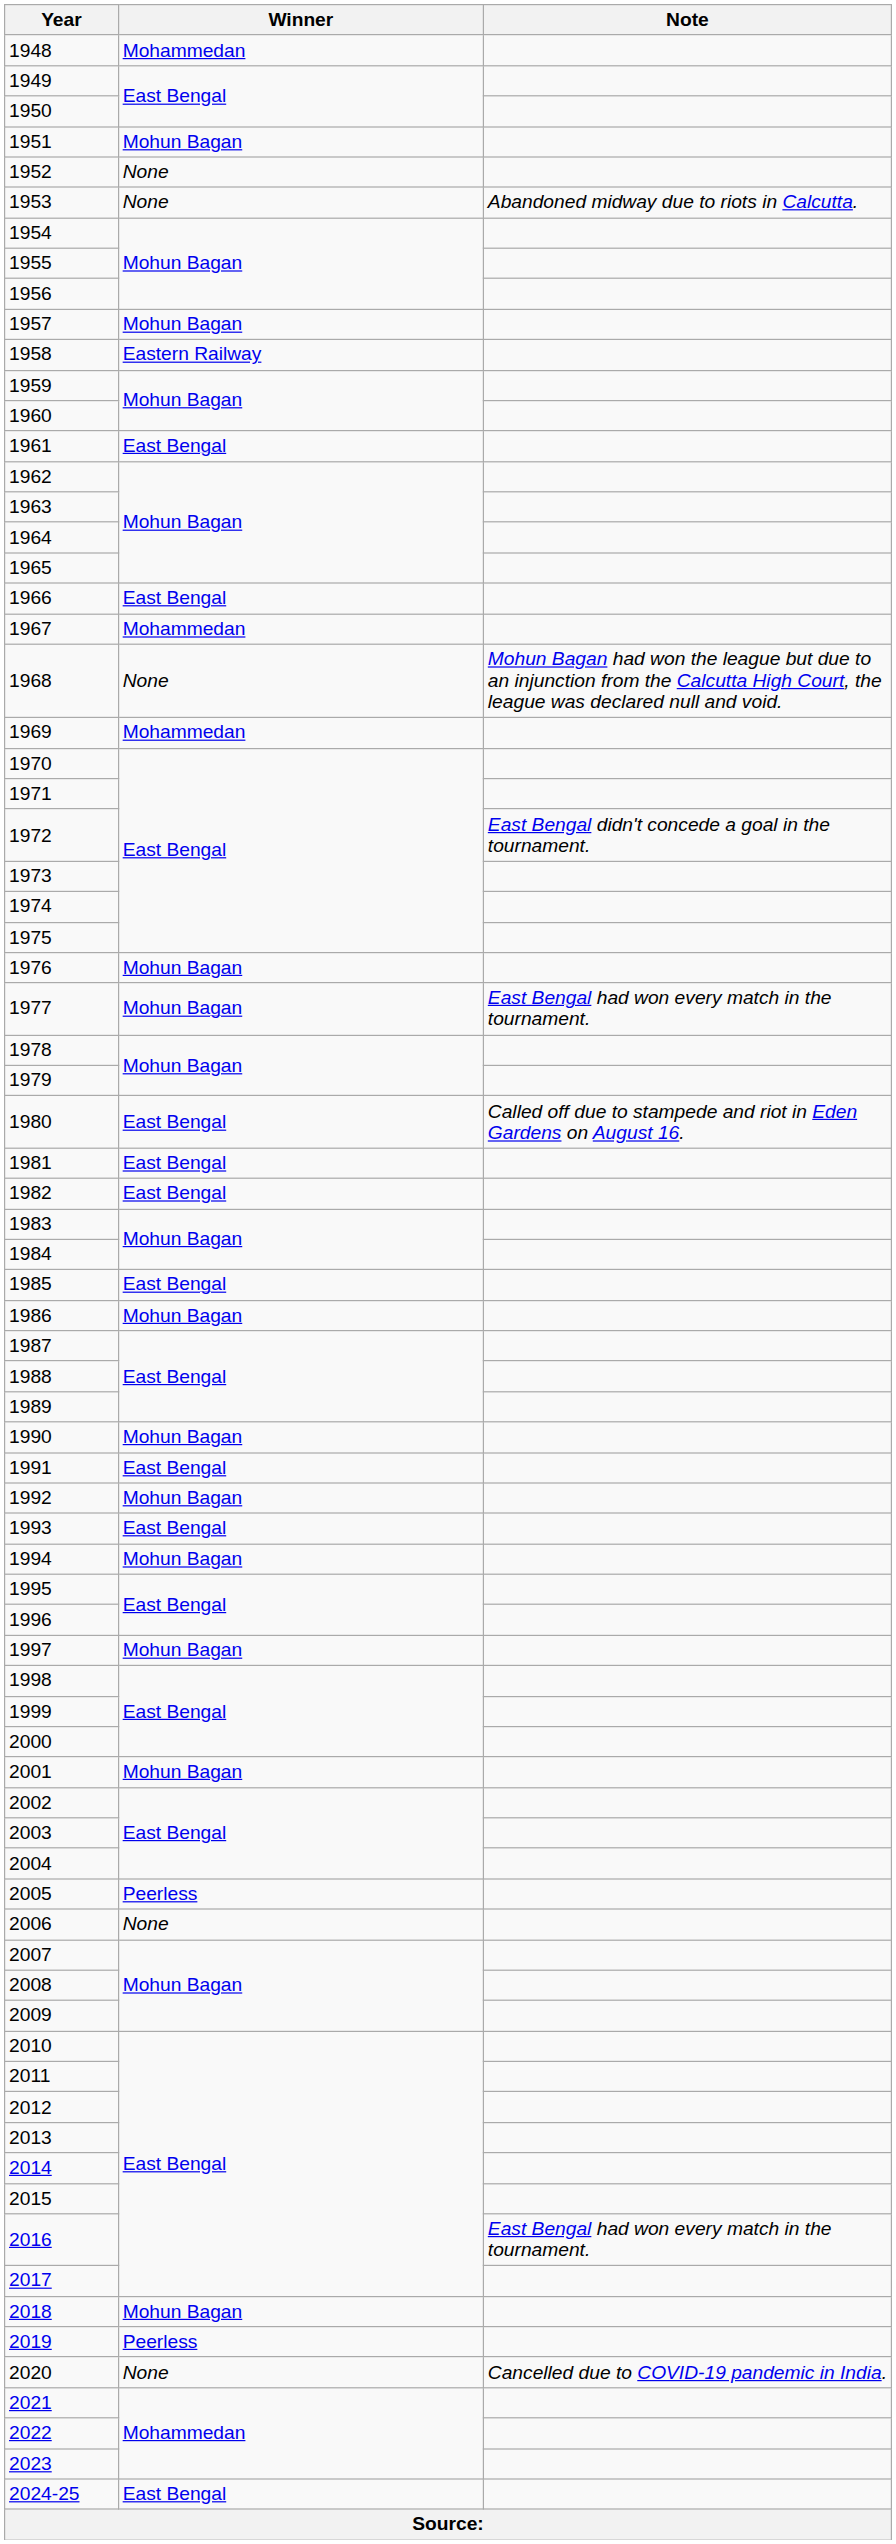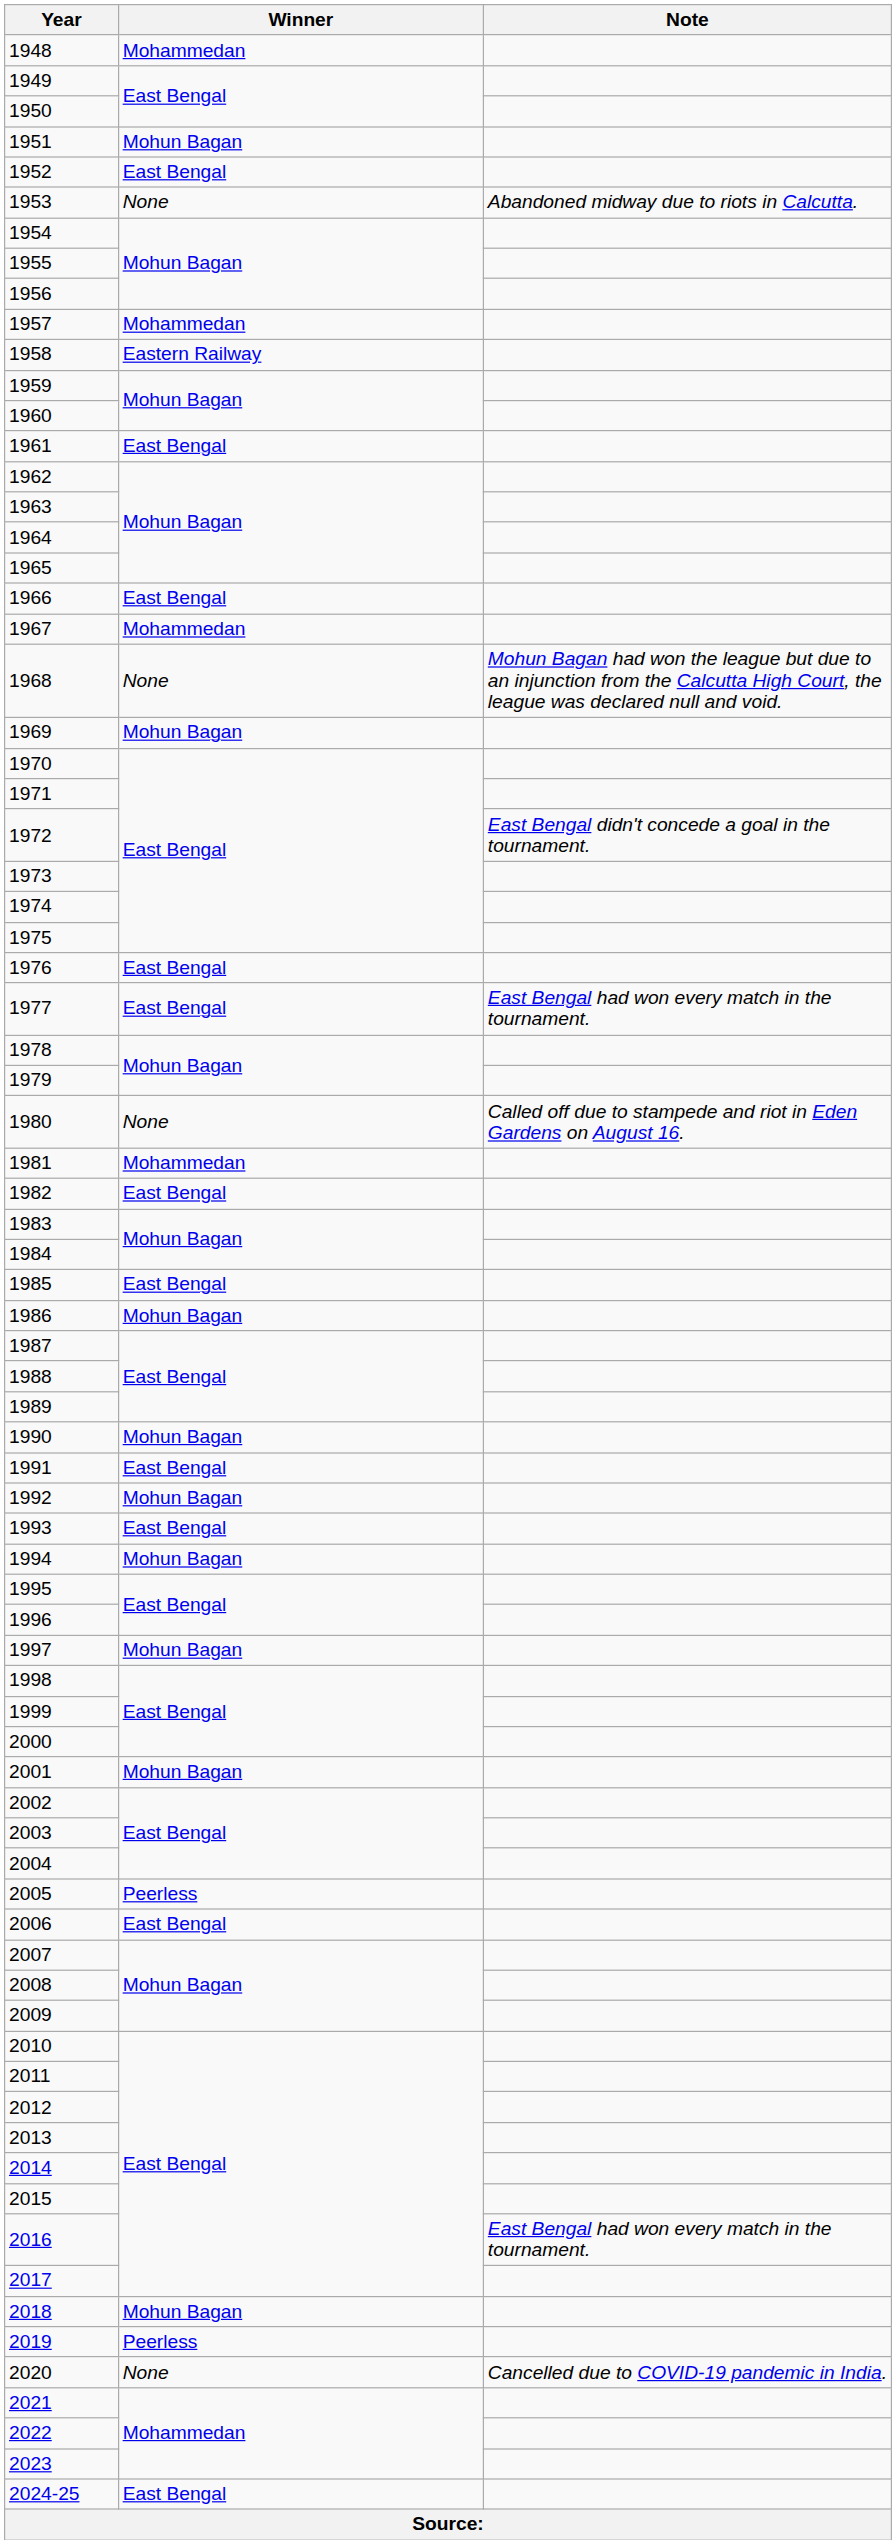 <table class="wikitable sortable" width="740px" text-align="left">
 <tr>
 <th width=100px>Year</th>
 <th width=350px>Winner</th>
 <th width=400px>Note</th>
 </tr>
 <tr>
 <td>1948</td>
 <td><a href='#'>Mohammedan</a></td>
 <td></td>
 </tr>
 <tr>
 <td>1949</td>
 <td rowspan="2"><a href='#'>East Bengal</a></td>
 <td></td>
 </tr>
 <tr>
 <td>1950</td>
 <td></td>
 </tr>
 <tr>
 <td>1951</td>
 <td><a href='#'>Mohun Bagan</a></td>
 <td></td>
 </tr>
 <tr>
 <td>1952</td>
-<td><em>None</em></td>
+<td><a href='#'>East Bengal</a></td>
 <td></td>
 </tr>
 <tr>
 <td>1953</td>
 <td><em>None</em></td>
 <td><em>Abandoned midway due to riots in <a href='#'>Calcutta</a>.</em></td>
 </tr>
 <tr>
 <td>1954</td>
 <td rowspan="3"><a href='#'>Mohun Bagan</a></td>
 <td></td>
 </tr>
 <tr>
 <td>1955</td>
 <td></td>
 </tr>
 <tr>
 <td>1956</td>
 <td></td>
 </tr>
 <tr>
 <td>1957</td>
-<td><a href='#'>Mohun Bagan</a></td>
+<td><a href='#'>Mohammedan</a></td>
 <td></td>
 </tr>
 <tr>
 <td>1958</td>
 <td><a href='#'>Eastern Railway</a></td>
 <td></td>
 </tr>
 <tr>
 <td>1959</td>
 <td rowspan="2"><a href='#'>Mohun Bagan</a></td>
 <td></td>
 </tr>
 <tr>
 <td>1960</td>
 <td></td>
 </tr>
 <tr>
 <td>1961</td>
 <td><a href='#'>East Bengal</a></td>
 <td></td>
 </tr>
 <tr>
 <td>1962</td>
 <td rowspan="4"><a href='#'>Mohun Bagan</a></td>
 <td></td>
 </tr>
 <tr>
 <td>1963</td>
 <td></td>
 </tr>
 <tr>
 <td>1964</td>
 <td></td>
 </tr>
 <tr>
 <td>1965</td>
 <td></td>
 </tr>
 <tr>
 <td>1966</td>
 <td><a href='#'>East Bengal</a></td>
 <td></td>
 </tr>
 <tr>
 <td>1967</td>
 <td><a href='#'>Mohammedan</a></td>
 <td></td>
 </tr>
 <tr>
 <td>1968</td>
 <td><em>None</em></td>
 <td><em><a href='#'>Mohun Bagan</a> had won the league but due to an injunction from the <a href='#'>Calcutta High Court</a>, the league was declared null and void.</em></td>
 </tr>
 <tr>
 <td>1969</td>
-<td><a href='#'>Mohammedan</a></td>
+<td><a href='#'>Mohun Bagan</a></td>
 <td></td>
 </tr>
 <tr>
 <td>1970</td>
 <td rowspan="6"><a href='#'>East Bengal</a></td>
 <td></td>
 </tr>
 <tr>
 <td>1971</td>
 <td></td>
 </tr>
 <tr>
 <td>1972</td>
 <td><em><a href='#'>East Bengal</a> didn't concede a goal in the tournament.</em></td>
 </tr>
 <tr>
 <td>1973</td>
 <td></td>
 </tr>
 <tr>
 <td>1974</td>
 <td></td>
 </tr>
 <tr>
 <td>1975</td>
 <td></td>
 </tr>
 <tr>
 <td>1976</td>
-<td><a href='#'>Mohun Bagan</a></td>
+<td><a href='#'>East Bengal</a></td>
 <td></td>
 </tr>
 <tr>
 <td>1977</td>
-<td><a href='#'>Mohun Bagan</a></td>
+<td><a href='#'>East Bengal</a></td>
 <td><em><a href='#'>East Bengal</a> had won every match in the tournament.</em></td>
 </tr>
 <tr>
 <td>1978</td>
 <td rowspan="2"><a href='#'>Mohun Bagan</a></td>
 <td></td>
 </tr>
 <tr>
 <td>1979</td>
 <td></td>
 </tr>
 <tr>
 <td>1980</td>
-<td><a href='#'>East Bengal</a></td>
+<td><em>None</em></td>
 <td><em>Called off due to stampede and riot in <a href='#'>Eden Gardens</a> on <a href='#'>August 16</a>.</em></td>
 </tr>
 <tr>
 <td>1981</td>
-<td><a href='#'>East Bengal</a></td>
+<td><a href='#'>Mohammedan</a></td>
 <td></td>
 </tr>
 <tr>
 <td>1982</td>
 <td><a href='#'>East Bengal</a></td>
 <td></td>
 </tr>
 <tr>
 <td>1983</td>
 <td rowspan="2"><a href='#'>Mohun Bagan</a></td>
 <td></td>
 </tr>
 <tr>
 <td>1984</td>
 <td></td>
 </tr>
 <tr>
 <td>1985</td>
 <td><a href='#'>East Bengal</a></td>
 <td></td>
 </tr>
 <tr>
 <td>1986</td>
 <td><a href='#'>Mohun Bagan</a></td>
 <td></td>
 </tr>
 <tr>
 <td>1987</td>
 <td rowspan="3"><a href='#'>East Bengal</a></td>
 <td></td>
 </tr>
 <tr>
 <td>1988</td>
 <td></td>
 </tr>
 <tr>
 <td>1989</td>
 <td></td>
 </tr>
 <tr>
 <td>1990</td>
 <td><a href='#'>Mohun Bagan</a></td>
 <td></td>
 </tr>
 <tr>
 <td>1991</td>
 <td><a href='#'>East Bengal</a></td>
 <td></td>
 </tr>
 <tr>
 <td>1992</td>
 <td><a href='#'>Mohun Bagan</a></td>
 <td></td>
 </tr>
 <tr>
 <td>1993</td>
 <td><a href='#'>East Bengal</a></td>
 <td></td>
 </tr>
 <tr>
 <td>1994</td>
 <td><a href='#'>Mohun Bagan</a></td>
 <td></td>
 </tr>
 <tr>
 <td>1995</td>
 <td rowspan="2"><a href='#'>East Bengal</a></td>
 <td></td>
 </tr>
 <tr>
 <td>1996</td>
 <td></td>
 </tr>
 <tr>
 <td>1997</td>
 <td><a href='#'>Mohun Bagan</a></td>
 <td></td>
 </tr>
 <tr>
 <td>1998</td>
 <td rowspan="3"><a href='#'>East Bengal</a></td>
 <td></td>
 </tr>
 <tr>
 <td>1999</td>
 <td></td>
 </tr>
 <tr>
 <td>2000</td>
 <td></td>
 </tr>
 <tr>
 <td>2001</td>
 <td><a href='#'>Mohun Bagan</a></td>
 <td></td>
 </tr>
 <tr>
 <td>2002</td>
 <td rowspan="3"><a href='#'>East Bengal</a></td>
 <td></td>
 </tr>
 <tr>
 <td>2003</td>
 <td></td>
 </tr>
 <tr>
 <td>2004</td>
 <td></td>
 </tr>
 <tr>
 <td>2005</td>
 <td><a href='#'>Peerless</a></td>
 <td></td>
 </tr>
 <tr>
 <td>2006</td>
-<td><em>None</em></td>
+<td><a href='#'>East Bengal</a></td>
 <td></td>
 </tr>
 <tr>
 <td>2007</td>
 <td rowspan="3"><a href='#'>Mohun Bagan</a></td>
 <td></td>
 </tr>
 <tr>
 <td>2008</td>
 <td></td>
 </tr>
 <tr>
 <td>2009</td>
 <td></td>
 </tr>
 <tr>
 <td>2010</td>
 <td rowspan="8"><a href='#'>East Bengal</a></td>
 <td></td>
 </tr>
 <tr>
 <td>2011</td>
 <td></td>
 </tr>
 <tr>
 <td>2012</td>
 <td></td>
 </tr>
 <tr>
 <td>2013</td>
 <td></td>
 </tr>
 <tr>
 <td><a href='#'>2014</a></td>
 <td></td>
 </tr>
 <tr>
 <td>2015</td>
 <td></td>
 </tr>
 <tr>
 <td><a href='#'>2016</a></td>
 <td><em><a href='#'>East Bengal</a> had won every match in the tournament.</em></td>
 </tr>
 <tr>
 <td><a href='#'>2017</a></td>
 <td></td>
 </tr>
 <tr>
 <td><a href='#'>2018</a></td>
 <td><a href='#'>Mohun Bagan</a></td>
 <td></td>
 </tr>
 <tr>
 <td><a href='#'>2019</a></td>
 <td><a href='#'>Peerless</a></td>
 <td></td>
 </tr>
 <tr>
 <td>2020</td>
 <td><em>None</em></td>
 <td><em>Cancelled due to <a href='#'>COVID-19 pandemic in India</a>.</em></td>
 </tr>
 <tr>
 <td><a href='#'>2021</a></td>
 <td rowspan="3"><a href='#'>Mohammedan</a></td>
 <td></td>
 </tr>
 <tr>
 <td><a href='#'>2022</a></td>
 <td></td>
 </tr>
 <tr>
 <td><a href='#'>2023</a></td>
 <td></td>
 </tr>
 <tr>
 <td><a href='#'>2024-25</a></td>
 <td><a href='#'>East Bengal</a></td>
 <td></td>
 </tr>
 <tr>
 <th colspan="3" align="left"><strong>Source: </strong></th>
 </tr>
 </table>
